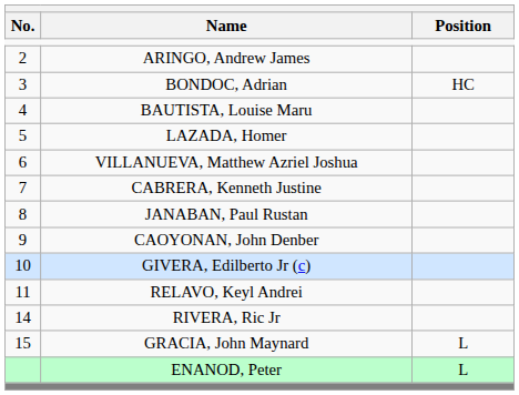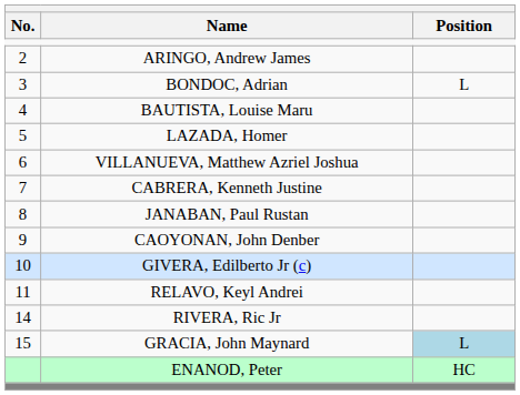 <table class='wikitable mw-collapsible mw-collapsed' style="text-align: center; width: 500px; border: none">
 <tr>
 <th style='text-align: left;' colspan=3></th>
 </tr>
 <tr>
 <th style='width: 7%;'>No.</th>
 <th>Name</th>
 <th style='width: 20%;'>Position</th>
 </tr>
 <tr>
 <td style='border: none;'></td>
 </tr>
 <tr>
 <td>2</td>
 <td>ARINGO, Andrew James</td>
 <td></td>
 </tr>
 <tr>
 <td>3</td>
 <td>BONDOC, Adrian</td>
-<td>HC</td>
+<td>L</td>
 </tr>
 <tr>
 <td>4</td>
 <td>BAUTISTA, Louise Maru</td>
 <td></td>
 </tr>
 <tr>
 <td>5</td>
 <td>LAZADA, Homer</td>
 <td></td>
 </tr>
 <tr>
 <td>6</td>
 <td>VILLANUEVA, Matthew Azriel Joshua</td>
 <td></td>
 </tr>
 <tr>
 <td>7</td>
 <td>CABRERA, Kenneth Justine</td>
 <td></td>
 </tr>
 <tr>
 <td>8</td>
 <td>JANABAN, Paul Rustan</td>
 <td></td>
 </tr>
 <tr>
 <td>9</td>
 <td>CAOYONAN, John Denber</td>
 <td></td>
 </tr>
 <tr bgcolor=#D0E6FF>
 <td>10</td>
 <td>GIVERA, Edilberto Jr (<a href='#'>c</a>)</td>
 <td></td>
 </tr>
 <tr>
 <td>11</td>
 <td>RELAVO, Keyl Andrei</td>
 <td></td>
 </tr>
 <tr>
 <td>14</td>
 <td>RIVERA, Ric Jr</td>
 <td></td>
 </tr>
 <tr>
 <td>15</td>
 <td>GRACIA, John Maynard</td>
-<td>L</td>
+<td style="background: lightblue;">L</td>
 </tr>
 <tr bgcolor=#BBFFCC>
 <td></td>
 <td>ENANOD, Peter</td>
-<td>L</td>
+<td>HC</td>
 </tr>
 <tr>
 <th style='background: grey;' colspan=3></th>
 </tr>
 </table>
